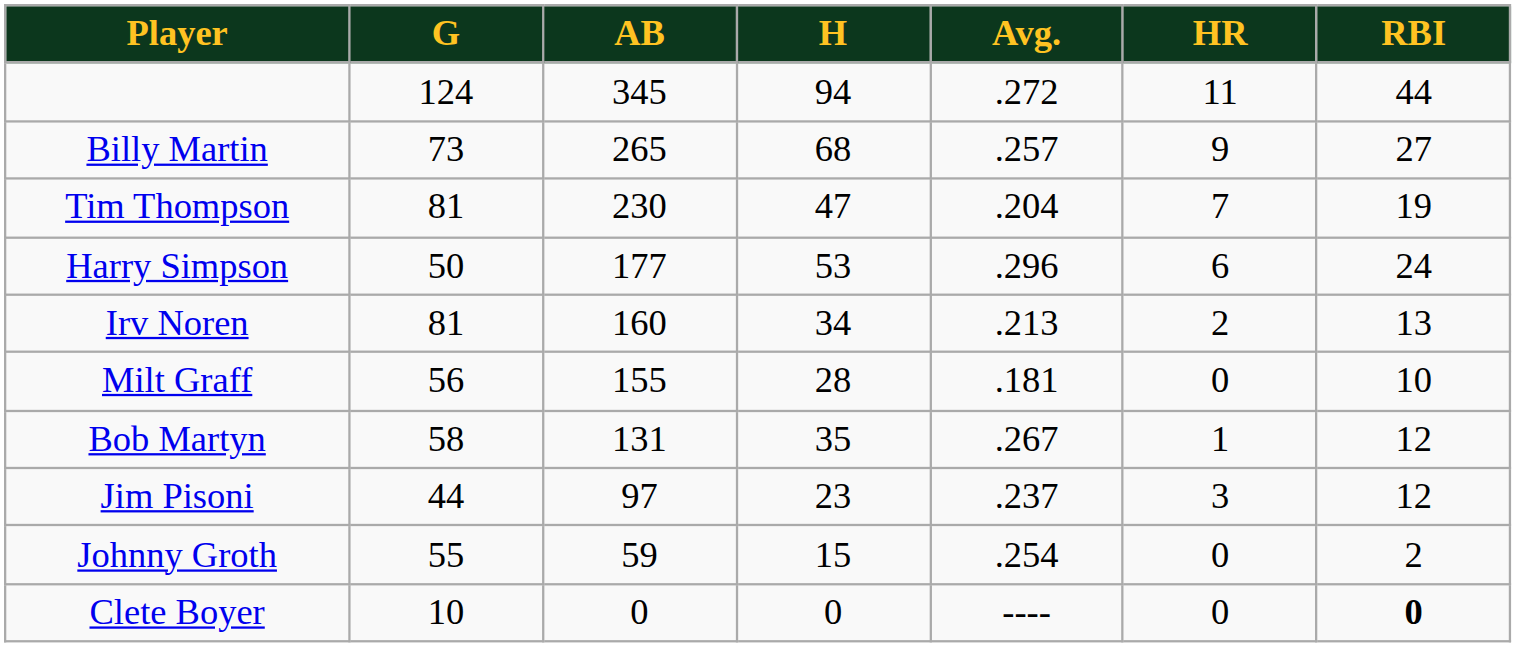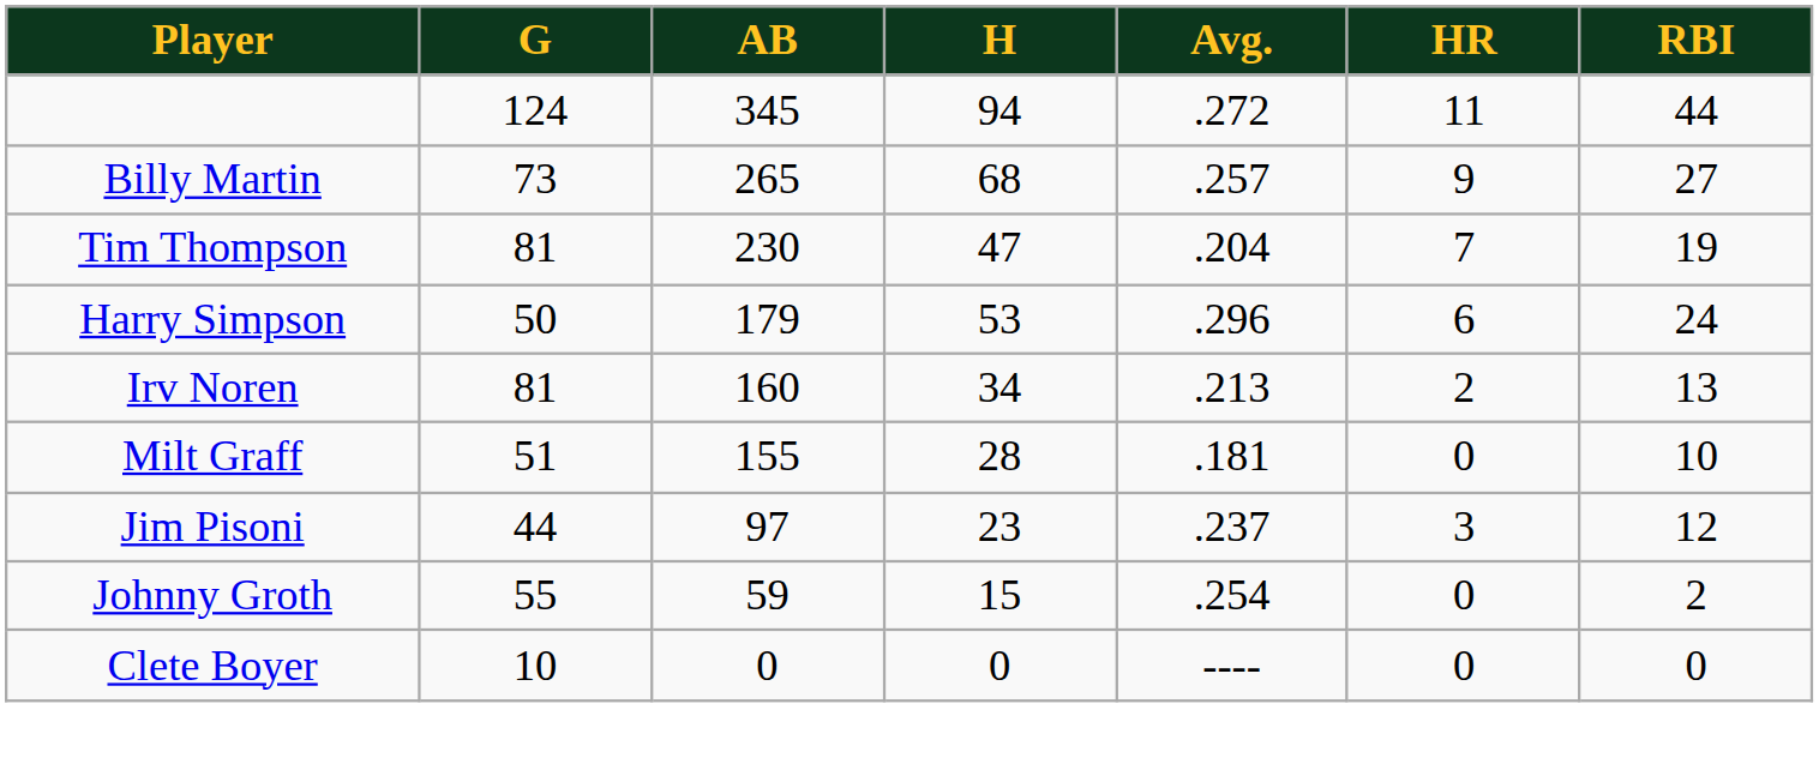 <table class="wikitable sortable">
 <tr>
 <th style="background:#0C371D;color:#ffc322;" width="16%">Player</th>
 <th style="background:#0C371D;color:#ffc322;" width="9%">G</th>
 <th style="background:#0C371D;color:#ffc322;" width="9%">AB</th>
 <th style="background:#0C371D;color:#ffc322;" width="9%">H</th>
 <th style="background:#0C371D;color:#ffc322;" width="9%">Avg.</th>
 <th style="background:#0C371D;color:#ffc322;" width="9%">HR</th>
 <th style="background:#0C371D;color:#ffc322;" width="9%">RBI</th>
 </tr>
 <tr align="center">
 <td></td>
 <td>124</td>
 <td>345</td>
 <td>94</td>
 <td>.272</td>
 <td>11</td>
 <td>44</td>
 </tr>
 <tr align="center">
 <td><a href='#'>Billy Martin</a></td>
 <td>73</td>
 <td>265</td>
 <td>68</td>
 <td>.257</td>
 <td>9</td>
 <td>27</td>
 </tr>
 <tr align="center">
 <td><a href='#'>Tim Thompson</a></td>
 <td>81</td>
 <td>230</td>
 <td>47</td>
 <td>.204</td>
 <td>7</td>
 <td>19</td>
 </tr>
 <tr align="center">
 <td><a href='#'>Harry Simpson</a></td>
 <td>50</td>
-<td>177</td>
+<td>179</td>
 <td>53</td>
 <td>.296</td>
 <td>6</td>
 <td>24</td>
 </tr>
 <tr align="center">
 <td><a href='#'>Irv Noren</a></td>
 <td>81</td>
 <td>160</td>
 <td>34</td>
 <td>.213</td>
 <td>2</td>
 <td>13</td>
 </tr>
 <tr align="center">
 <td><a href='#'>Milt Graff</a></td>
-<td>56</td>
+<td>51</td>
 <td>155</td>
 <td>28</td>
 <td>.181</td>
 <td>0</td>
 <td>10</td>
-</tr>
-<tr align="center">
-<td><a href='#'>Bob Martyn</a></td>
-<td>58</td>
-<td>131</td>
-<td>35</td>
-<td>.267</td>
-<td>1</td>
-<td>12</td>
 </tr>
 <tr align="center">
 <td><a href='#'>Jim Pisoni</a></td>
 <td>44</td>
 <td>97</td>
 <td>23</td>
 <td>.237</td>
 <td>3</td>
 <td>12</td>
 </tr>
 <tr align="center">
 <td><a href='#'>Johnny Groth</a></td>
 <td>55</td>
 <td>59</td>
 <td>15</td>
 <td>.254</td>
 <td>0</td>
 <td>2</td>
 </tr>
 <tr align="center">
 <td><a href='#'>Clete Boyer</a></td>
 <td>10</td>
 <td>0</td>
 <td>0</td>
 <td>----</td>
 <td>0</td>
-<td><strong>0</strong></td>
+<td>0</td>
 </tr>
 </table>
